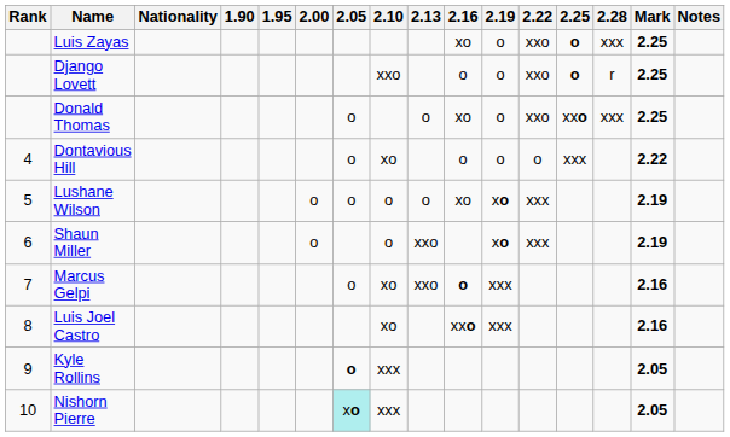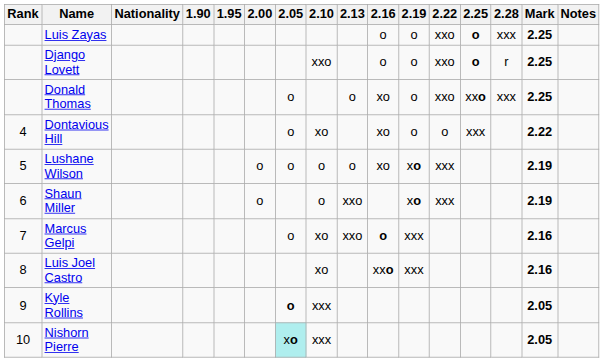 <table class="wikitable sortable" style="text-align:center">
 <tr>
 <th>Rank</th>
 <th>Name</th>
 <th>Nationality</th>
 <th>1.90</th>
 <th>1.95</th>
 <th>2.00</th>
 <th>2.05</th>
 <th>2.10</th>
 <th>2.13</th>
 <th>2.16</th>
 <th>2.19</th>
 <th>2.22</th>
 <th>2.25</th>
 <th>2.28</th>
 <th>Mark</th>
 <th>Notes</th>
 </tr>
 <tr>
 <td></td>
 <td align=left><a href='#'>Luis Zayas</a></td>
 <td align=left></td>
 <td></td>
 <td></td>
 <td></td>
 <td></td>
 <td></td>
 <td></td>
-<td>xo</td>
+<td>o</td>
 <td>o</td>
 <td>xxo</td>
 <td><strong>o</strong></td>
 <td>xxx</td>
 <td><strong>2.25</strong></td>
 <td></td>
 </tr>
 <tr>
 <td></td>
 <td align=left><a href='#'>Django Lovett</a></td>
 <td align=left></td>
 <td></td>
 <td></td>
 <td></td>
 <td></td>
 <td>xxo</td>
 <td></td>
 <td>o</td>
 <td>o</td>
 <td>xxo</td>
 <td><strong>o</strong></td>
 <td>r</td>
 <td><strong>2.25</strong></td>
 <td></td>
 </tr>
 <tr>
 <td></td>
 <td align=left><a href='#'>Donald Thomas</a></td>
 <td align=left></td>
 <td></td>
 <td></td>
 <td></td>
 <td>o</td>
 <td></td>
 <td>o</td>
 <td>xo</td>
 <td>o</td>
 <td>xxo</td>
 <td>xx<strong>o</strong></td>
 <td>xxx</td>
 <td><strong>2.25</strong></td>
 <td></td>
 </tr>
 <tr>
 <td>4</td>
 <td align=left><a href='#'>Dontavious Hill</a></td>
 <td align=left></td>
 <td></td>
 <td></td>
 <td></td>
 <td>o</td>
 <td>xo</td>
 <td></td>
-<td>o</td>
+<td>xo</td>
 <td>o</td>
 <td>o</td>
 <td>xxx</td>
 <td></td>
 <td><strong>2.22</strong></td>
 <td></td>
 </tr>
 <tr>
 <td>5</td>
 <td align=left><a href='#'>Lushane Wilson</a></td>
 <td align=left></td>
 <td></td>
 <td></td>
 <td>o</td>
 <td>o</td>
 <td>o</td>
 <td>o</td>
 <td>xo</td>
 <td>x<strong>o</strong></td>
 <td>xxx</td>
 <td></td>
 <td></td>
 <td><strong>2.19</strong></td>
 <td></td>
 </tr>
 <tr>
 <td>6</td>
 <td align=left><a href='#'>Shaun Miller</a></td>
 <td align=left></td>
 <td></td>
 <td></td>
 <td>o</td>
 <td></td>
 <td>o</td>
 <td>xxo</td>
 <td></td>
 <td>x<strong>o</strong></td>
 <td>xxx</td>
 <td></td>
 <td></td>
 <td><strong>2.19</strong></td>
 <td></td>
 </tr>
 <tr>
 <td>7</td>
 <td align=left><a href='#'>Marcus Gelpi</a></td>
 <td align=left></td>
 <td></td>
 <td></td>
 <td></td>
 <td>o</td>
 <td>xo</td>
 <td>xxo</td>
 <td><strong>o</strong></td>
 <td>xxx</td>
 <td></td>
 <td></td>
 <td></td>
 <td><strong>2.16</strong></td>
 <td></td>
 </tr>
 <tr>
 <td>8</td>
 <td align=left><a href='#'>Luis Joel Castro</a></td>
 <td align=left></td>
 <td></td>
 <td></td>
 <td></td>
 <td></td>
 <td>xo</td>
 <td></td>
 <td>xx<strong>o</strong></td>
 <td>xxx</td>
 <td></td>
 <td></td>
 <td></td>
 <td><strong>2.16</strong></td>
 <td></td>
 </tr>
 <tr>
 <td>9</td>
 <td align=left><a href='#'>Kyle Rollins</a></td>
 <td align=left></td>
 <td></td>
 <td></td>
 <td></td>
 <td><strong>o</strong></td>
 <td>xxx</td>
 <td></td>
 <td></td>
 <td></td>
 <td></td>
 <td></td>
 <td></td>
 <td><strong>2.05</strong></td>
 <td></td>
 </tr>
 <tr>
 <td>10</td>
 <td align=left><a href='#'>Nishorn Pierre</a></td>
 <td align=left></td>
 <td></td>
 <td></td>
 <td></td>
 <td style="background: paleturquoise;">x<strong>o</strong></td>
 <td>xxx</td>
 <td></td>
 <td></td>
 <td></td>
 <td></td>
 <td></td>
 <td></td>
 <td><strong>2.05</strong></td>
 <td></td>
 </tr>
 </table>
